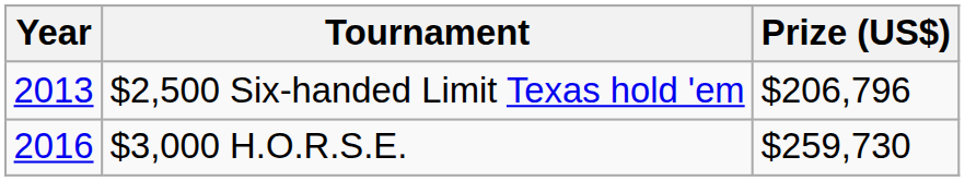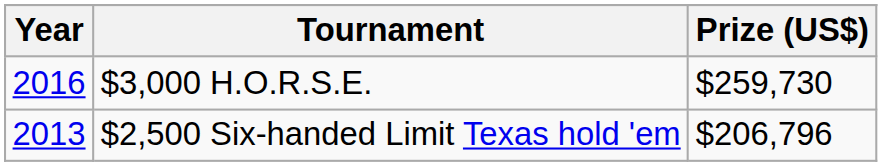 <table class="wikitable">
 <tr>
 </tr>
 <tr>
 <th>Year</th>
 <th>Tournament</th>
 <th>Prize (US$)</th>
 </tr>
 <tr>
+<td><a href='#'>2016</a></td>
+<td>$3,000 H.O.R.S.E.</td>
+<td>$259,730</td>
+</tr>
+<tr>
 <td><a href='#'>2013</a></td>
 <td>$2,500 Six-handed Limit <a href='#'>Texas hold 'em</a></td>
 <td>$206,796</td>
 </tr>
-<tr>
-<td><a href='#'>2016</a></td>
-<td>$3,000 H.O.R.S.E.</td>
-<td>$259,730</td>
-</tr>
 </table>
